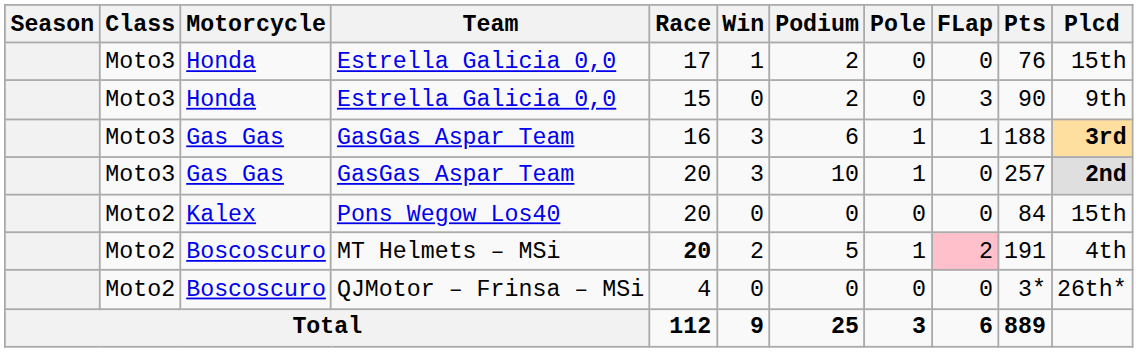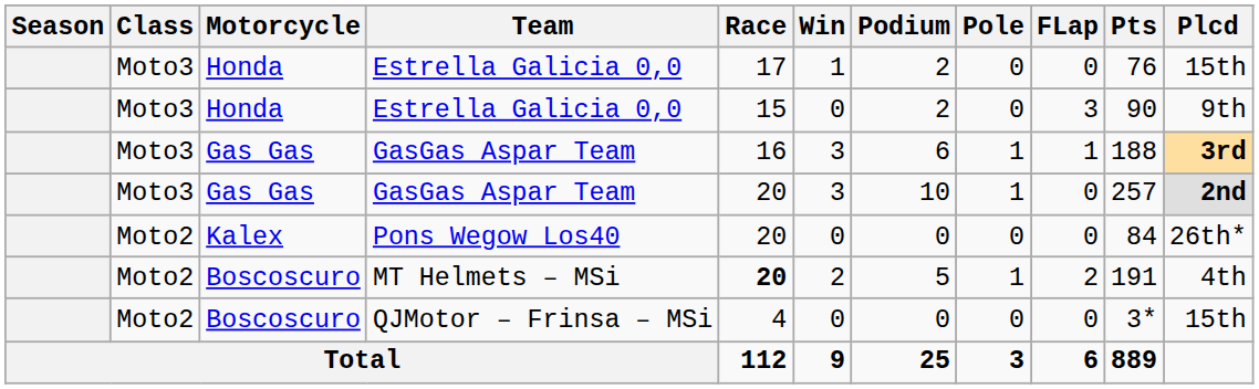 <table class="wikitable" style="text-align:right;">
 <tr>
 <th>Season</th>
 <th>Class</th>
 <th>Motorcycle</th>
 <th>Team</th>
 <th>Race</th>
 <th>Win</th>
 <th>Podium</th>
 <th>Pole</th>
 <th>FLap</th>
 <th>Pts</th>
 <th>Plcd</th>
 </tr>
 <tr>
 <th></th>
 <td>Moto3</td>
 <td style="text-align:left;"><a href='#'>Honda</a></td>
 <td style="text-align:left;"><a href='#'>Estrella Galicia 0,0</a></td>
 <td>17</td>
 <td>1</td>
 <td>2</td>
 <td>0</td>
 <td>0</td>
 <td>76</td>
 <td>15th</td>
 </tr>
 <tr>
 <th></th>
 <td>Moto3</td>
 <td style="text-align:left;"><a href='#'>Honda</a></td>
 <td style="text-align:left;"><a href='#'>Estrella Galicia 0,0</a></td>
 <td>15</td>
 <td>0</td>
 <td>2</td>
 <td>0</td>
 <td>3</td>
 <td>90</td>
 <td>9th</td>
 </tr>
 <tr>
 <th></th>
 <td>Moto3</td>
 <td style="text-align:left;"><a href='#'>Gas Gas</a></td>
 <td style="text-align:left;"><a href='#'>GasGas Aspar Team</a></td>
 <td>16</td>
 <td>3</td>
 <td>6</td>
 <td>1</td>
 <td>1</td>
 <td>188</td>
 <td style="background:#FFDF9F;"><strong>3rd</strong></td>
 </tr>
 <tr>
 <th></th>
 <td>Moto3</td>
 <td style="text-align:left;"><a href='#'>Gas Gas</a></td>
 <td style="text-align:left;"><a href='#'>GasGas Aspar Team</a></td>
 <td>20</td>
 <td>3</td>
 <td>10</td>
 <td>1</td>
 <td>0</td>
 <td>257</td>
 <td style="background:#DFDFDF;"><strong>2nd</strong></td>
 </tr>
 <tr>
 <th></th>
 <td>Moto2</td>
 <td style="text-align:left;"><a href='#'>Kalex</a></td>
 <td style="text-align:left;"><a href='#'>Pons Wegow Los40</a></td>
 <td>20</td>
 <td>0</td>
 <td>0</td>
 <td>0</td>
 <td>0</td>
 <td>84</td>
-<td>15th</td>
+<td>26th*</td>
 </tr>
 <tr>
 <th></th>
 <td>Moto2</td>
 <td style="text-align:left;"><a href='#'>Boscoscuro</a></td>
 <td style="text-align:left;">MT Helmets – MSi</td>
 <td><strong>20</strong></td>
 <td>2</td>
 <td>5</td>
 <td>1</td>
-<td style="background: pink;">2</td>
+<td>2</td>
 <td>191</td>
 <td>4th</td>
 </tr>
 <tr>
 <th></th>
 <td>Moto2</td>
 <td style="text-align:left;"><a href='#'>Boscoscuro</a></td>
 <td style="text-align:left;">QJMotor – Frinsa – MSi</td>
 <td>4</td>
 <td>0</td>
 <td>0</td>
 <td>0</td>
 <td>0</td>
 <td>3*</td>
-<td>26th*</td>
+<td>15th</td>
 </tr>
 <tr>
 <th colspan="4">Total</th>
 <td><strong>112</strong></td>
 <td><strong>9</strong></td>
 <td><strong>25</strong></td>
 <td><strong>3</strong></td>
 <td><strong>6</strong></td>
 <td><strong>889</strong></td>
 <td></td>
 </tr>
 </table>
